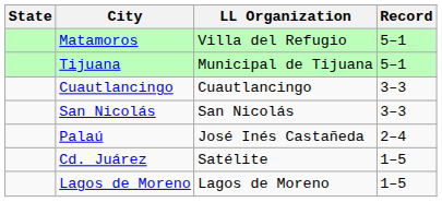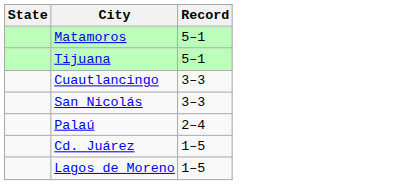 <table class="wikitable">
 <tr>
 <th>State</th>
 <th>City</th>
-<th>LL Organization</th>
 <th>Record</th>
 </tr>
 <tr bgcolor="bbffbb">
 <td><strong></strong></td>
 <td><a href='#'>Matamoros</a></td>
-<td>Villa del Refugio</td>
 <td>5–1</td>
 </tr>
 <tr bgcolor="bbffbb">
 <td><strong></strong></td>
 <td><a href='#'>Tijuana</a></td>
-<td>Municipal de Tijuana</td>
 <td>5–1</td>
 </tr>
 <tr>
 <td><strong></strong></td>
 <td><a href='#'>Cuautlancingo</a></td>
-<td>Cuautlancingo</td>
 <td>3–3</td>
 </tr>
 <tr>
 <td><strong></strong></td>
 <td><a href='#'>San Nicolás</a></td>
-<td>San Nicolás</td>
 <td>3–3</td>
 </tr>
 <tr>
 <td><strong></strong></td>
 <td><a href='#'>Palaú</a></td>
-<td>José Inés Castañeda</td>
 <td>2–4</td>
 </tr>
 <tr>
 <td><strong></strong></td>
 <td><a href='#'>Cd. Juárez</a></td>
-<td>Satélite</td>
 <td>1–5</td>
 </tr>
 <tr>
 <td><strong></strong></td>
 <td><a href='#'>Lagos de Moreno</a></td>
-<td>Lagos de Moreno</td>
 <td>1–5</td>
 </tr>
 </table>
